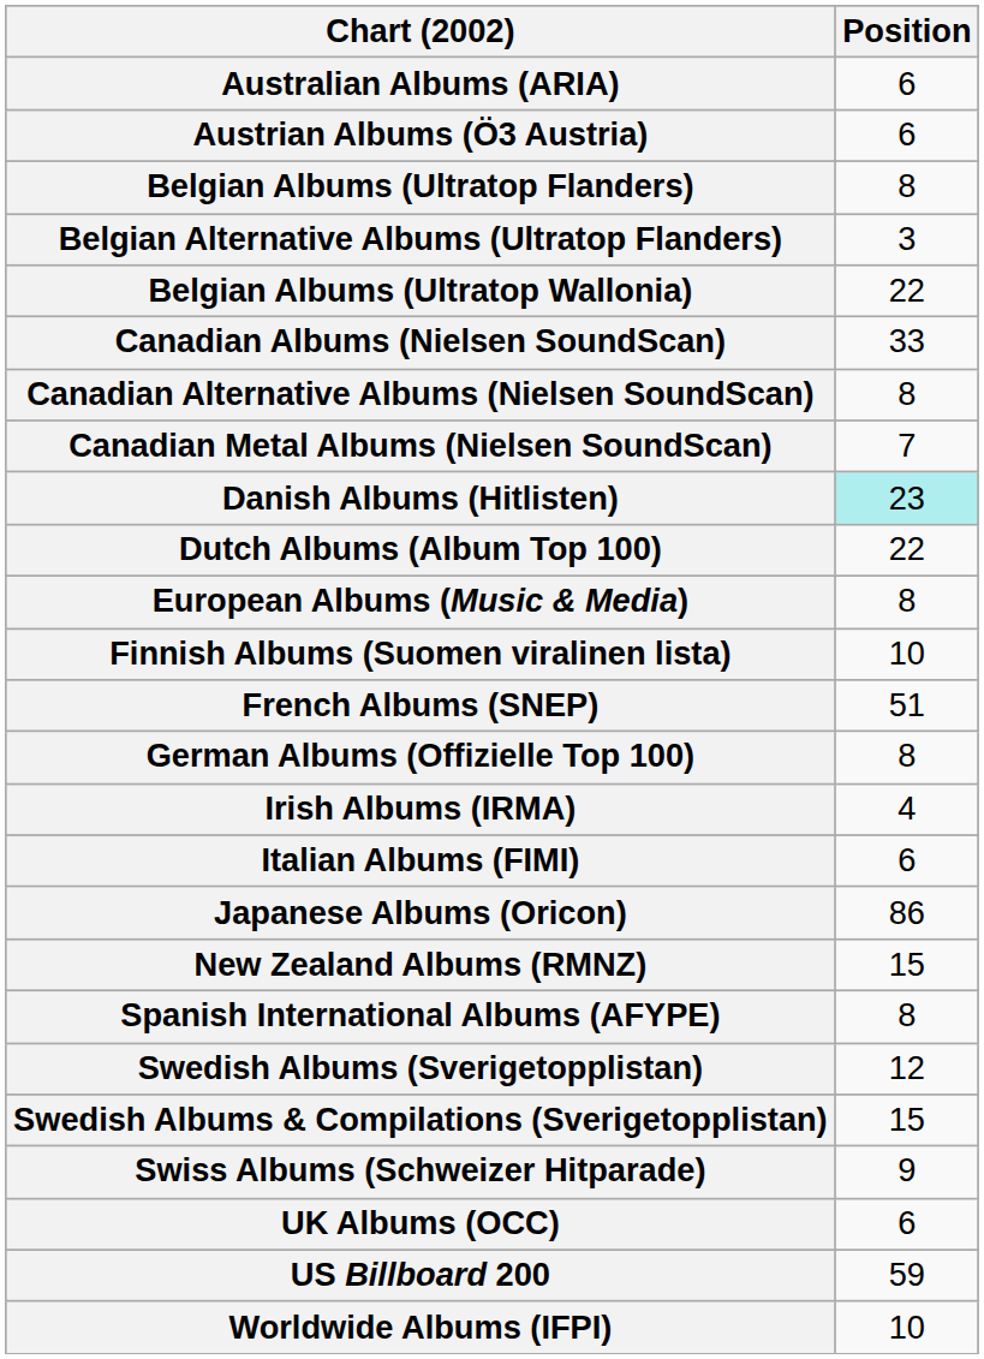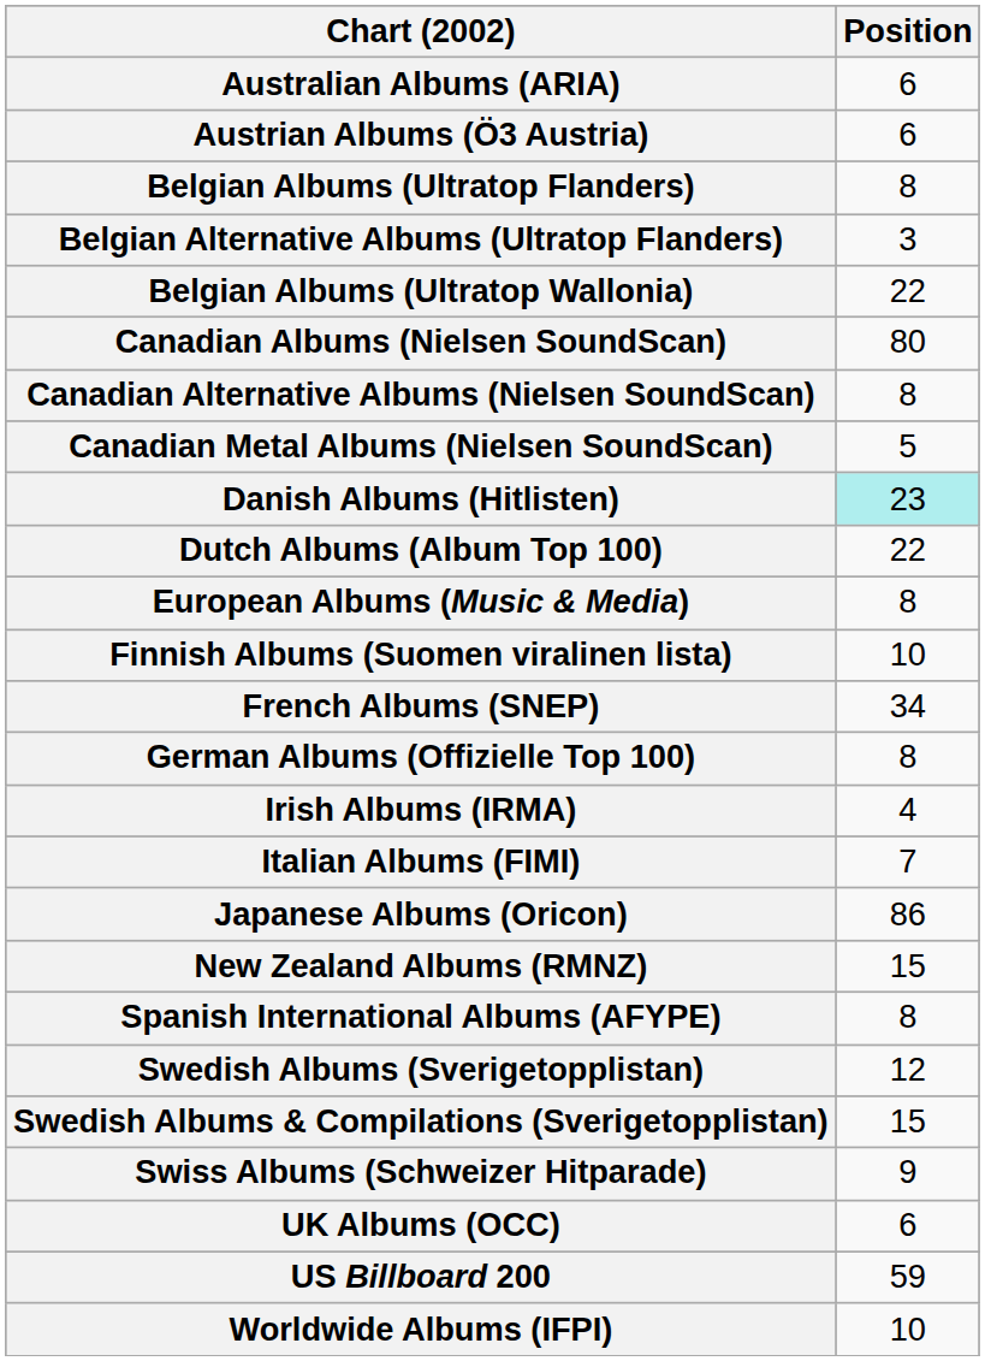 <table class="wikitable sortable plainrowheaders" style="text-align:center;">
 <tr>
 <th scope="col">Chart (2002)</th>
 <th scope="col">Position</th>
 </tr>
 <tr>
 <th scope="row">Australian Albums (ARIA)</th>
 <td>6</td>
 </tr>
 <tr>
 <th scope="row">Austrian Albums (Ö3 Austria)</th>
 <td>6</td>
 </tr>
 <tr>
 <th scope="row">Belgian Albums (Ultratop Flanders)</th>
 <td>8</td>
 </tr>
 <tr>
 <th scope="row">Belgian Alternative Albums (Ultratop Flanders)</th>
 <td>3</td>
 </tr>
 <tr>
 <th scope="row">Belgian Albums (Ultratop Wallonia)</th>
 <td>22</td>
 </tr>
 <tr>
 <th scope="row">Canadian Albums (Nielsen SoundScan)</th>
-<td>33</td>
+<td>80</td>
 </tr>
 <tr>
 <th scope="row">Canadian Alternative Albums (Nielsen SoundScan)</th>
 <td>8</td>
 </tr>
 <tr>
 <th scope="row">Canadian Metal Albums (Nielsen SoundScan)</th>
-<td>7</td>
+<td>5</td>
 </tr>
 <tr>
 <th scope="row">Danish Albums (Hitlisten)</th>
 <td style="background: paleturquoise;">23</td>
 </tr>
 <tr>
 <th scope="row">Dutch Albums (Album Top 100)</th>
 <td>22</td>
 </tr>
 <tr>
 <th scope="row">European Albums (<em>Music & Media</em>)</th>
 <td>8</td>
 </tr>
 <tr>
 <th scope="row">Finnish Albums (Suomen viralinen lista)</th>
 <td>10</td>
 </tr>
 <tr>
 <th scope="row">French Albums (SNEP)</th>
-<td>51</td>
+<td>34</td>
 </tr>
 <tr>
 <th scope="row">German Albums (Offizielle Top 100)</th>
 <td>8</td>
 </tr>
 <tr>
 <th scope="row">Irish Albums (IRMA)</th>
 <td>4</td>
 </tr>
 <tr>
 <th scope="row">Italian Albums (FIMI)</th>
-<td>6</td>
+<td>7</td>
 </tr>
 <tr>
 <th scope="row">Japanese Albums (Oricon)</th>
 <td>86</td>
 </tr>
 <tr>
 <th scope="row">New Zealand Albums (RMNZ)</th>
 <td>15</td>
 </tr>
 <tr>
 <th scope="row">Spanish International Albums (AFYPE)</th>
 <td>8</td>
 </tr>
 <tr>
 <th scope="row">Swedish Albums (Sverigetopplistan)</th>
 <td>12</td>
 </tr>
 <tr>
 <th scope="row">Swedish Albums & Compilations (Sverigetopplistan)</th>
 <td>15</td>
 </tr>
 <tr>
 <th scope="row">Swiss Albums (Schweizer Hitparade)</th>
 <td>9</td>
 </tr>
 <tr>
 <th scope="row">UK Albums (OCC)</th>
 <td>6</td>
 </tr>
 <tr>
 <th scope="row">US <em>Billboard</em> 200</th>
 <td>59</td>
 </tr>
 <tr>
 <th scope="row">Worldwide Albums (IFPI)</th>
 <td>10</td>
 </tr>
 </table>
